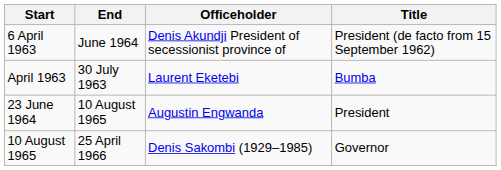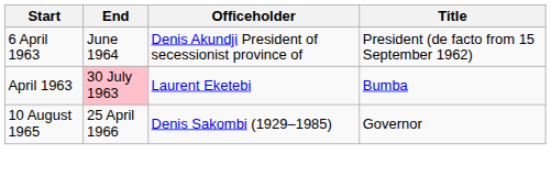 <table class=wikitable sortable>
 <tr>
 <th>Start</th>
 <th>End</th>
 <th>Officeholder</th>
 <th>Title</th>
 </tr>
 <tr>
 <td>6 April 1963</td>
 <td>June 1964</td>
 <td><a href='#'>Denis Akundji</a> President of secessionist province of</td>
 <td>President (de facto from 15 September 1962)</td>
 </tr>
 <tr>
 <td>April 1963</td>
-<td>30 July 1963</td>
+<td style="background: pink;">30 July 1963</td>
 <td><a href='#'>Laurent Eketebi</a></td>
 <td><a href='#'>Bumba</a></td>
-</tr>
-<tr>
-<td>23 June 1964</td>
-<td>10 August 1965</td>
-<td><a href='#'>Augustin Engwanda</a></td>
-<td>President</td>
 </tr>
 <tr>
 <td>10 August 1965</td>
 <td>25 April 1966</td>
 <td><a href='#'>Denis Sakombi</a> (1929–1985)</td>
 <td>Governor</td>
 </tr>
 </table>
